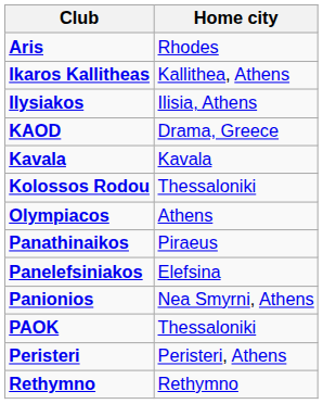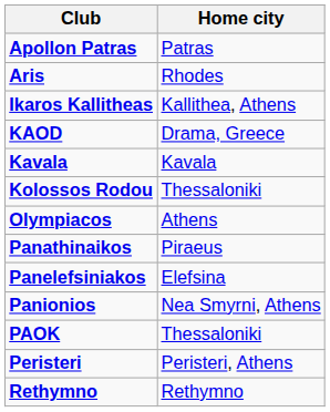 <table class="wikitable">
 <tr>
 <th>Club</th>
 <th>Home city</th>
+</tr>
+<tr>
+<td align="left"><strong><a href='#'>Apollon Patras</a></strong></td>
+<td><a href='#'>Patras</a></td>
 </tr>
 <tr>
 <td align="left"><strong><a href='#'>Aris</a></strong></td>
 <td><a href='#'>Rhodes</a></td>
 </tr>
 <tr>
 <td align="left"><strong><a href='#'>Ikaros Kallitheas</a></strong></td>
 <td><a href='#'>Kallithea</a>, <a href='#'>Athens</a></td>
-</tr>
-<tr>
-<td align="left"><strong><a href='#'>Ilysiakos</a></strong></td>
-<td><a href='#'>Ilisia, Athens</a></td>
 </tr>
 <tr>
 <td align="left"><strong><a href='#'>KAOD</a></strong></td>
 <td><a href='#'>Drama, Greece</a></td>
 </tr>
 <tr>
 <td align="left"><strong><a href='#'>Kavala</a></strong></td>
 <td><a href='#'>Kavala</a></td>
 </tr>
 <tr>
 <td align="left"><strong><a href='#'>Kolossos Rodou</a></strong></td>
 <td><a href='#'>Thessaloniki</a></td>
 </tr>
 <tr>
 <td align="left"><strong><a href='#'>Olympiacos</a></strong></td>
 <td><a href='#'>Athens</a></td>
 </tr>
 <tr>
 <td align="left"><strong><a href='#'>Panathinaikos</a></strong></td>
 <td><a href='#'>Piraeus</a></td>
 </tr>
 <tr>
 <td align="left"><strong><a href='#'>Panelefsiniakos</a></strong></td>
 <td><a href='#'>Elefsina</a></td>
 </tr>
 <tr>
 <td align="left"><strong><a href='#'>Panionios</a></strong></td>
 <td><a href='#'>Nea Smyrni</a>, <a href='#'>Athens</a></td>
 </tr>
 <tr>
 <td align="left"><strong><a href='#'>PAOK</a></strong></td>
 <td><a href='#'>Thessaloniki</a></td>
 </tr>
 <tr>
 <td align="left"><strong><a href='#'>Peristeri</a></strong></td>
 <td><a href='#'>Peristeri</a>, <a href='#'>Athens</a></td>
 </tr>
 <tr>
 <td align="left"><strong><a href='#'>Rethymno</a></strong></td>
 <td><a href='#'>Rethymno</a></td>
 </tr>
 </table>
